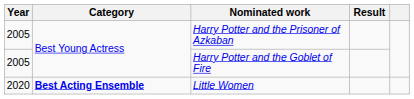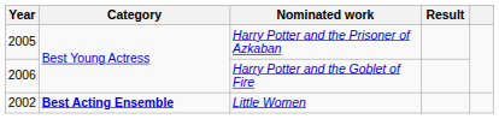 <table class="wikitable plainrowheaders" style="width:100%;">
 <tr>
 <th scope="col" style="width:5%;">Year</th>
 <th scope="col" style="width:40%;">Category</th>
 <th scope="col" style="width:40%;">Nominated work</th>
 <th scope="col" style="width:10%;">Result</th>
 <th scope="col" style="width:5%;"></th>
 </tr>
 <tr>
 <td>2005</td>
 <td rowspan="2"><a href='#'>Best Young Actress</a></td>
 <td><em><a href='#'>Harry Potter and the Prisoner of Azkaban</a></em></td>
 <td></td>
 <td rowspan="2"></td>
 </tr>
 <tr>
-<td>2005</td>
+<td>2006</td>
 <td><em><a href='#'>Harry Potter and the Goblet of Fire</a></em></td>
 <td></td>
 </tr>
 <tr>
-<td>2020</td>
+<td>2002</td>
 <td><strong><a href='#'>Best Acting Ensemble</a></strong></td>
 <td><em><a href='#'>Little Women</a></em></td>
 <td></td>
 <td></td>
 </tr>
 </table>
